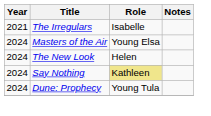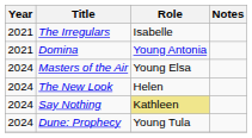 <table class="wikitable sortable">
 <tr>
 <th>Year</th>
 <th>Title</th>
 <th>Role</th>
 <th class="unsortable">Notes</th>
 </tr>
 <tr>
 <td>2021</td>
 <td><em><a href='#'>The Irregulars</a></em></td>
 <td>Isabelle</td>
+<td></td>
+</tr>
+<tr>
+<td>2021</td>
+<td><em><a href='#'>Domina</a></em></td>
+<td><a href='#'>Young Antonia</a></td>
 <td></td>
 </tr>
 <tr>
 <td>2024</td>
 <td><em><a href='#'>Masters of the Air</a></em></td>
 <td>Young Elsa</td>
 <td></td>
 </tr>
 <tr>
 <td>2024</td>
 <td><em><a href='#'>The New Look</a></em></td>
 <td>Helen</td>
 <td></td>
 </tr>
 <tr>
 <td>2024</td>
 <td><em><a href='#'>Say Nothing</a></em></td>
 <td style="background: khaki;">Kathleen</td>
 <td></td>
 </tr>
 <tr>
 <td>2024</td>
 <td><em><a href='#'>Dune: Prophecy</a></em></td>
 <td>Young Tula</td>
 <td></td>
 </tr>
 <tr>
 </tr>
 </table>
